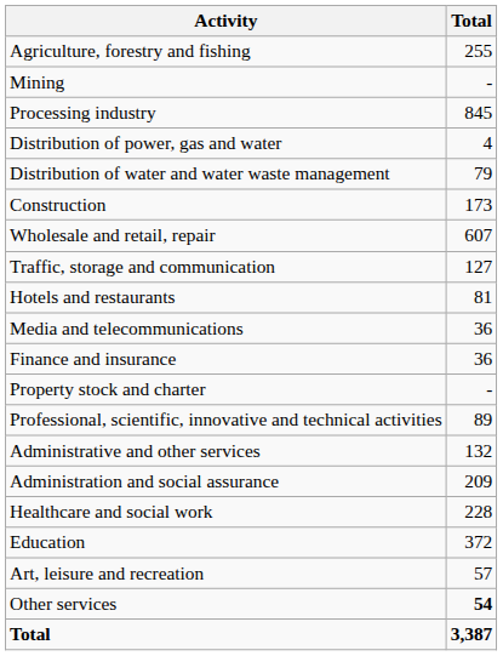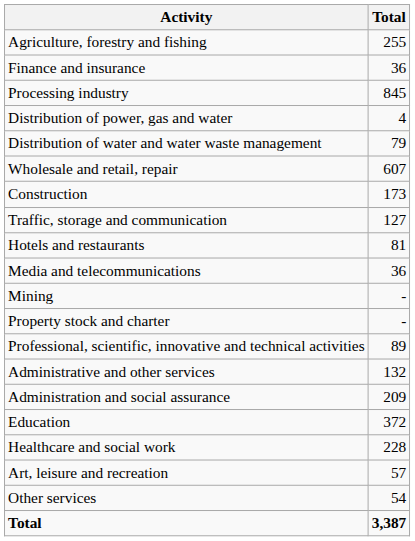 <table class="wikitable sortable" style="font-size:95%;">
 <tr>
 <th>Activity</th>
 <th>Total</th>
 </tr>
 <tr>
 <td>Agriculture, forestry and fishing</td>
 <td align="right">255</td>
 </tr>
 <tr>
-<td>Mining</td>
-<td align="right">-</td>
+<td>Finance and insurance</td>
+<td align="right">36</td>
 </tr>
 <tr>
 <td>Processing industry</td>
 <td align="right">845</td>
 </tr>
 <tr>
 <td>Distribution of power, gas and water</td>
 <td align="right">4</td>
 </tr>
 <tr>
 <td>Distribution of water and water waste management</td>
 <td align="right">79</td>
 </tr>
 <tr>
+<td>Wholesale and retail, repair</td>
+<td align="right">607</td>
+</tr>
+<tr>
 <td>Construction</td>
 <td align="right">173</td>
-</tr>
-<tr>
-<td>Wholesale and retail, repair</td>
-<td align="right">607</td>
 </tr>
 <tr>
 <td>Traffic, storage and communication</td>
 <td align="right">127</td>
 </tr>
 <tr>
 <td>Hotels and restaurants</td>
 <td align="right">81</td>
 </tr>
 <tr>
 <td>Media and telecommunications</td>
 <td align="right">36</td>
 </tr>
 <tr>
-<td>Finance and insurance</td>
-<td align="right">36</td>
+<td>Mining</td>
+<td align="right">-</td>
 </tr>
 <tr>
 <td>Property stock and charter</td>
 <td align="right">-</td>
 </tr>
 <tr>
 <td>Professional, scientific, innovative and technical activities</td>
 <td align="right">89</td>
 </tr>
 <tr>
 <td>Administrative and other services</td>
 <td align="right">132</td>
 </tr>
 <tr>
 <td>Administration and social assurance</td>
 <td align="right">209</td>
 </tr>
 <tr>
+<td>Education</td>
+<td align="right">372</td>
+</tr>
+<tr>
 <td>Healthcare and social work</td>
 <td align="right">228</td>
-</tr>
-<tr>
-<td>Education</td>
-<td align="right">372</td>
 </tr>
 <tr>
 <td>Art, leisure and recreation</td>
 <td align="right">57</td>
 </tr>
 <tr>
 <td>Other services</td>
-<td align="right"><strong>54</strong></td>
+<td align="right">54</td>
 </tr>
 <tr class="sortbottom">
 <td><strong>Total</strong></td>
 <td align="right"><strong>3,387</strong></td>
 </tr>
 </table>
